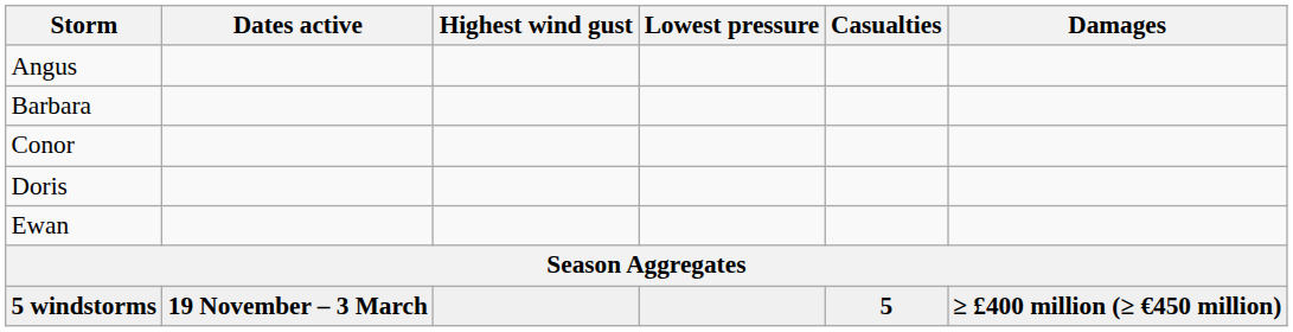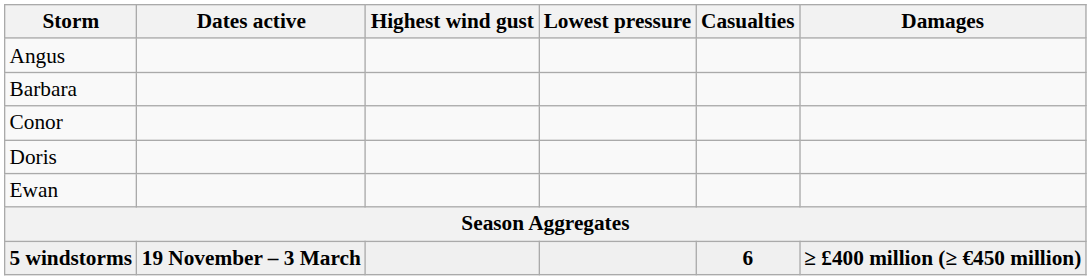 <table class="wikitable sortable">
 <tr>
 <th>Storm</th>
 <th>Dates active</th>
 <th>Highest wind gust</th>
 <th>Lowest pressure</th>
 <th>Casualties</th>
 <th>Damages</th>
 </tr>
 <tr>
 <td>Angus</td>
 <td></td>
 <td></td>
 <td></td>
 <td></td>
 <td></td>
 </tr>
 <tr>
 <td>Barbara</td>
 <td></td>
 <td></td>
 <td></td>
 <td></td>
 <td></td>
 </tr>
 <tr>
 <td>Conor</td>
 <td></td>
 <td></td>
 <td></td>
 <td></td>
 <td></td>
 </tr>
 <tr>
 <td>Doris</td>
 <td></td>
 <td></td>
 <td></td>
 <td></td>
 <td></td>
 </tr>
 <tr>
 <td>Ewan</td>
 <td></td>
 <td></td>
 <td></td>
 <td></td>
 <td></td>
 </tr>
 <tr class="sortbottom">
 <th colspan=9 style="text-align:center">Season Aggregates</th>
 </tr>
 <tr class="sortbottom" style="background:#f0f0f0;font-weight:bold">
 <td>5 windstorms</td>
 <td>19 November – 3 March</td>
 <td></td>
 <td></td>
-<td style="text-align:center">5</td>
+<td style="text-align:center">6</td>
 <td style="text-align:center">≥ £400 million (≥ €450 million)</td>
 </tr>
 </table>
